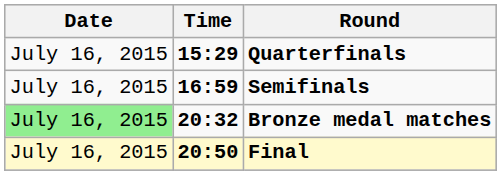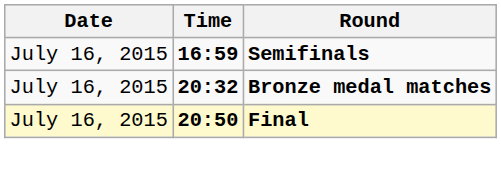 <table class="wikitable">
 <tr>
 <th>Date</th>
 <th>Time</th>
 <th>Round</th>
 </tr>
 <tr>
 <td>July 16, 2015</td>
-<td><strong>15:29</strong></td>
-<td><strong>Quarterfinals</strong></td>
-</tr>
-<tr>
-<td>July 16, 2015</td>
 <td><strong>16:59</strong></td>
 <td><strong>Semifinals</strong></td>
 </tr>
 <tr>
-<td style="background: lightgreen;">July 16, 2015</td>
+<td>July 16, 2015</td>
 <td><strong>20:32</strong></td>
 <td><strong>Bronze medal matches</strong></td>
 </tr>
 <tr style=background:lemonchiffon>
 <td>July 16, 2015</td>
 <td><strong>20:50</strong></td>
 <td><strong>Final</strong></td>
 </tr>
 </table>
